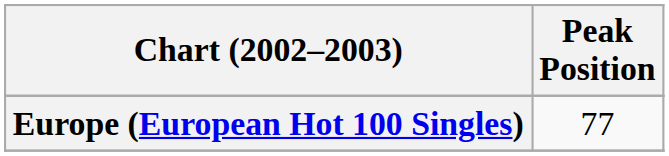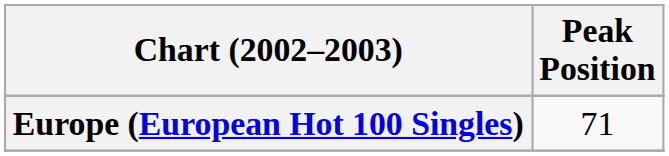 <table class="wikitable sortable plainrowheaders" style="text-align:center">
 <tr>
 <th>Chart (2002–2003)</th>
 <th style="text-align:center;">Peak<br>Position</th>
 </tr>
 <tr>
 </tr>
 <tr>
 <th scope="row">Europe (<a href='#'>European Hot 100 Singles</a>)</th>
-<td>77</td>
+<td>71</td>
 </tr>
 <tr>
 </tr>
 <tr>
 </tr>
 </table>
